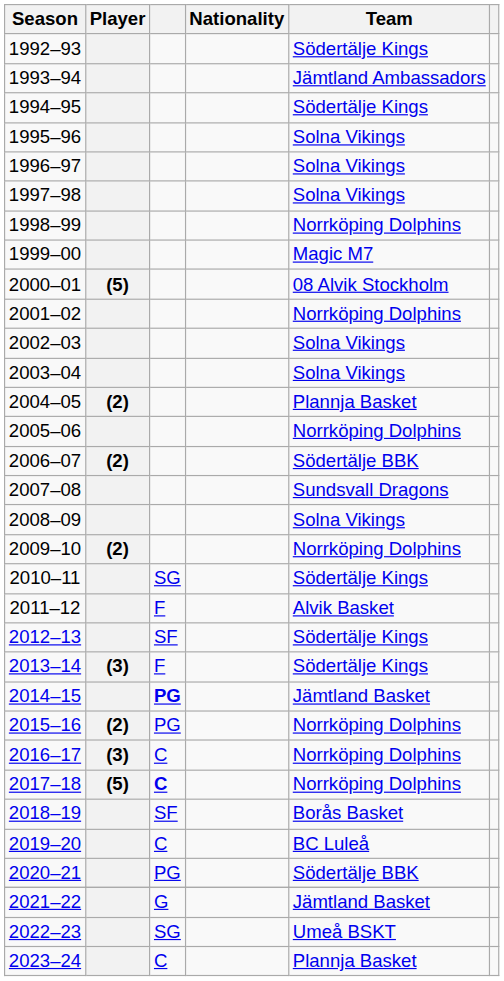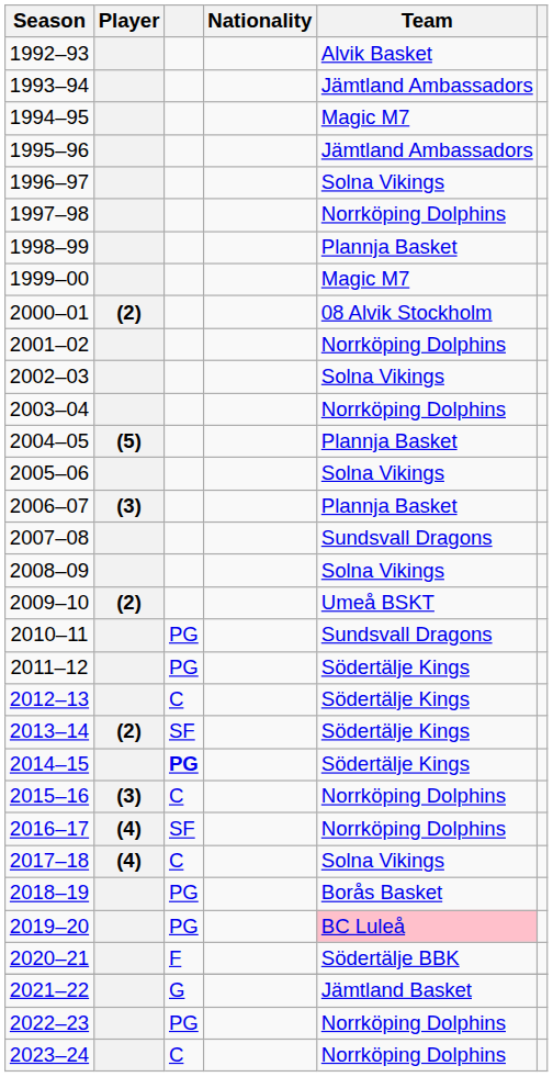 <table class="wikitable plainrowheaders sortable" summary="Year (sortable), Player (sortable), Position (sortable), Nationality (sortable) and Team (sortable)">
 <tr>
 <th scope="col">Season</th>
 <th scope="col">Player</th>
 <th scope="col"></th>
 <th scope="col">Nationality</th>
 <th scope="col">Team</th>
 <th scope="col" class="unsortable"></th>
 </tr>
 <tr>
 <td align=center>1992–93</td>
 <th scope="row"></th>
 <td></td>
 <td></td>
-<td><a href='#'>Södertälje Kings</a></td>
+<td><a href='#'>Alvik Basket</a></td>
 <td align=center></td>
 </tr>
 <tr>
 <td align=center>1993–94</td>
 <th scope="row"></th>
 <td></td>
 <td></td>
 <td><a href='#'>Jämtland Ambassadors</a></td>
 <td align=center></td>
 </tr>
 <tr>
 <td align=center>1994–95</td>
 <th scope="row"></th>
 <td></td>
 <td></td>
-<td><a href='#'>Södertälje Kings</a></td>
+<td><a href='#'>Magic M7</a></td>
 <td align=center></td>
 </tr>
 <tr>
 <td align=center>1995–96</td>
 <th scope="row"></th>
 <td></td>
 <td></td>
-<td><a href='#'>Solna Vikings</a></td>
+<td><a href='#'>Jämtland Ambassadors</a></td>
 <td align=center></td>
 </tr>
 <tr>
 <td align=center>1996–97</td>
 <th scope="row"></th>
 <td></td>
 <td></td>
 <td><a href='#'>Solna Vikings</a></td>
 <td align=center></td>
 </tr>
 <tr>
 <td align=center>1997–98</td>
 <th scope="row"></th>
 <td></td>
 <td></td>
-<td><a href='#'>Solna Vikings</a></td>
+<td><a href='#'>Norrköping Dolphins</a></td>
 <td align=center></td>
 </tr>
 <tr>
 <td align=center>1998–99</td>
 <th scope="row"></th>
 <td></td>
 <td></td>
-<td><a href='#'>Norrköping Dolphins</a></td>
+<td><a href='#'>Plannja Basket</a></td>
 <td align=center></td>
 </tr>
 <tr>
 <td align=center>1999–00</td>
 <th scope="row"></th>
 <td></td>
 <td></td>
 <td><a href='#'>Magic M7</a></td>
 <td align=center></td>
 </tr>
 <tr>
 <td align=center>2000–01</td>
-<th scope="row"> (5)</th>
+<th scope="row"> (2)</th>
 <td></td>
 <td></td>
 <td><a href='#'>08 Alvik Stockholm</a></td>
 <td align=center></td>
 </tr>
 <tr>
 <td align=center>2001–02</td>
 <th scope="row"></th>
 <td></td>
 <td></td>
 <td><a href='#'>Norrköping Dolphins</a></td>
 <td align=center></td>
 </tr>
 <tr>
 <td align=center>2002–03</td>
 <th scope="row"></th>
 <td></td>
 <td></td>
 <td><a href='#'>Solna Vikings</a></td>
 <td align=center></td>
 </tr>
 <tr>
 <td align=center>2003–04</td>
 <th scope="row"></th>
 <td></td>
 <td></td>
-<td><a href='#'>Solna Vikings</a></td>
+<td><a href='#'>Norrköping Dolphins</a></td>
 <td align=center></td>
 </tr>
 <tr>
 <td align=center>2004–05</td>
-<th scope="row"> (2)</th>
+<th scope="row"> (5)</th>
 <td></td>
 <td></td>
 <td><a href='#'>Plannja Basket</a></td>
 <td align=center></td>
 </tr>
 <tr>
 <td align=center>2005–06</td>
 <th scope="row"></th>
 <td></td>
 <td></td>
-<td><a href='#'>Norrköping Dolphins</a></td>
+<td><a href='#'>Solna Vikings</a></td>
 <td align=center></td>
 </tr>
 <tr>
 <td align=center>2006–07</td>
-<th scope="row"> (2)</th>
+<th scope="row"> (3)</th>
 <td></td>
 <td></td>
-<td><a href='#'>Södertälje BBK</a></td>
+<td><a href='#'>Plannja Basket</a></td>
 <td align=center></td>
 </tr>
 <tr>
 <td align=center>2007–08</td>
 <th scope="row"></th>
 <td></td>
 <td></td>
 <td><a href='#'>Sundsvall Dragons</a></td>
 <td align=center></td>
 </tr>
 <tr>
 <td align=center>2008–09</td>
 <th scope="row"></th>
 <td></td>
 <td></td>
 <td><a href='#'>Solna Vikings</a></td>
 <td align=center></td>
 </tr>
 <tr>
 <td align=center>2009–10</td>
 <th scope="row"> (2)</th>
 <td></td>
 <td></td>
-<td><a href='#'>Norrköping Dolphins</a></td>
+<td><a href='#'>Umeå BSKT</a></td>
 <td align=center></td>
 </tr>
 <tr>
 <td align=center>2010–11</td>
 <th scope="row"></th>
-<td><a href='#'>SG</a></td>
+<td><a href='#'>PG</a></td>
+<td></td>
+<td><a href='#'>Sundsvall Dragons</a></td>
+<td align=center></td>
+</tr>
+<tr>
+<td align=center>2011–12</td>
+<th scope="row"></th>
+<td><a href='#'>PG</a></td>
 <td></td>
 <td><a href='#'>Södertälje Kings</a></td>
 <td align=center></td>
 </tr>
 <tr>
-<td align=center>2011–12</td>
-<th scope="row"></th>
-<td><a href='#'>F</a></td>
-<td></td>
-<td><a href='#'>Alvik Basket</a></td>
-<td align=center></td>
-</tr>
-<tr>
 <td align=center><a href='#'>2012–13</a></td>
 <th scope="row"></th>
-<td><a href='#'>SF</a></td>
+<td><a href='#'>C</a></td>
 <td></td>
 <td><a href='#'>Södertälje Kings</a></td>
 <td align=center></td>
 </tr>
 <tr>
 <td align=center><a href='#'>2013–14</a></td>
-<th scope="row"> (3)</th>
-<td><a href='#'>F</a></td>
+<th scope="row"> (2)</th>
+<td><a href='#'>SF</a></td>
 <td></td>
 <td><a href='#'>Södertälje Kings</a></td>
 <td></td>
 </tr>
 <tr>
 <td align=center><a href='#'>2014–15</a></td>
 <th scope="row"></th>
 <td><strong><a href='#'>PG</a></strong></td>
 <td></td>
-<td><a href='#'>Jämtland Basket</a></td>
+<td><a href='#'>Södertälje Kings</a></td>
 <td></td>
 </tr>
 <tr>
 <td align=center><a href='#'>2015–16</a></td>
-<th scope="row"> (2)</th>
-<td><a href='#'>PG</a></td>
-<td></td>
-<td><a href='#'>Norrköping Dolphins</a></td>
-<td></td>
-</tr>
-<tr>
-<td align=center><a href='#'>2016–17</a></td>
 <th scope="row"> (3)</th>
 <td><a href='#'>C</a></td>
 <td></td>
 <td><a href='#'>Norrköping Dolphins</a></td>
 <td></td>
 </tr>
 <tr>
-<td align=center><a href='#'>2017–18</a></td>
-<th scope="row"> (5)</th>
-<td><strong><a href='#'>C</a></strong></td>
+<td align=center><a href='#'>2016–17</a></td>
+<th scope="row"> (4)</th>
+<td><a href='#'>SF</a></td>
 <td></td>
 <td><a href='#'>Norrköping Dolphins</a></td>
 <td></td>
 </tr>
 <tr>
+<td align=center><a href='#'>2017–18</a></td>
+<th scope="row"> (4)</th>
+<td><a href='#'>C</a></td>
+<td></td>
+<td><a href='#'>Solna Vikings</a></td>
+<td></td>
+</tr>
+<tr>
 <td align=center><a href='#'>2018–19</a></td>
 <th scope="row"></th>
-<td><a href='#'>SF</a></td>
+<td><a href='#'>PG</a></td>
 <td></td>
 <td><a href='#'>Borås Basket</a></td>
 <td></td>
 </tr>
 <tr>
 <td align=center><a href='#'>2019–20</a></td>
 <th scope="row"></th>
-<td><a href='#'>C</a></td>
+<td><a href='#'>PG</a></td>
 <td></td>
-<td><a href='#'>BC Luleå</a></td>
+<td style="background: pink;"><a href='#'>BC Luleå</a></td>
 <td></td>
 </tr>
 <tr>
 <td align=center><a href='#'>2020–21</a></td>
 <th scope="row"></th>
-<td><a href='#'>PG</a></td>
+<td><a href='#'>F</a></td>
 <td></td>
 <td><a href='#'>Södertälje BBK</a></td>
 <td></td>
 </tr>
 <tr>
 </tr>
 <tr>
 <td align=center><a href='#'>2021–22</a></td>
 <th scope="row"></th>
 <td><a href='#'>G</a></td>
 <td></td>
 <td><a href='#'>Jämtland Basket</a></td>
 <td></td>
 </tr>
 <tr>
 <td align=center><a href='#'>2022–23</a></td>
 <th scope="row"></th>
-<td><a href='#'>SG</a></td>
+<td><a href='#'>PG</a></td>
 <td></td>
-<td><a href='#'>Umeå BSKT</a></td>
+<td><a href='#'>Norrköping Dolphins</a></td>
 <td></td>
 </tr>
 <tr>
 <td align=center><a href='#'>2023–24</a></td>
 <th scope="row"></th>
 <td><a href='#'>C</a></td>
 <td></td>
-<td><a href='#'>Plannja Basket</a></td>
+<td><a href='#'>Norrköping Dolphins</a></td>
 <td></td>
 </tr>
 </table>
